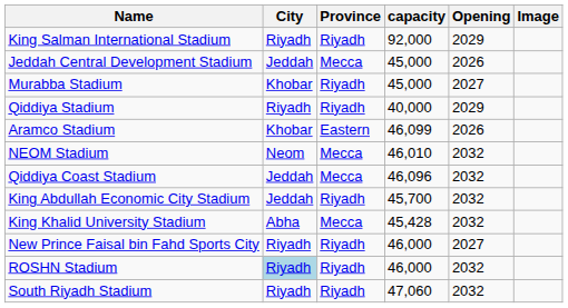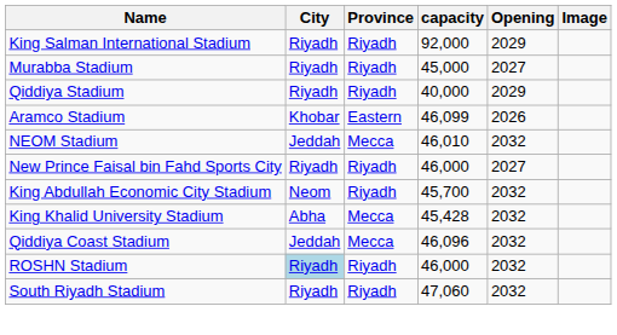 <table class="wikitable">
 <tr>
 <th>Name</th>
 <th>City</th>
 <th>Province</th>
 <th>capacity</th>
 <th>Opening</th>
 <th>Image</th>
 </tr>
 <tr>
 <td><a href='#'>King Salman International Stadium</a></td>
 <td><a href='#'>Riyadh</a></td>
 <td><a href='#'>Riyadh</a></td>
 <td>92,000</td>
 <td>2029</td>
 <td></td>
 </tr>
 <tr>
-<td><a href='#'>Jeddah Central Development Stadium</a></td>
-<td><a href='#'>Jeddah</a></td>
-<td><a href='#'>Mecca</a></td>
-<td>45,000</td>
-<td>2026</td>
-<td></td>
-</tr>
-<tr>
 <td><a href='#'>Murabba Stadium</a></td>
-<td><a href='#'>Khobar</a></td>
+<td><a href='#'>Riyadh</a></td>
 <td><a href='#'>Riyadh</a></td>
 <td>45,000</td>
 <td>2027</td>
 <td></td>
 </tr>
 <tr>
 <td><a href='#'>Qiddiya Stadium</a></td>
 <td><a href='#'>Riyadh</a></td>
 <td><a href='#'>Riyadh</a></td>
 <td>40,000</td>
 <td>2029</td>
 <td></td>
 </tr>
 <tr>
 <td><a href='#'>Aramco Stadium</a></td>
 <td><a href='#'>Khobar</a></td>
 <td><a href='#'>Eastern</a></td>
 <td>46,099</td>
 <td>2026</td>
 <td></td>
 </tr>
 <tr>
 <td><a href='#'>NEOM Stadium</a></td>
-<td><a href='#'>Neom</a></td>
+<td><a href='#'>Jeddah</a></td>
 <td><a href='#'>Mecca</a></td>
 <td>46,010</td>
 <td>2032</td>
 <td></td>
 </tr>
 <tr>
-<td><a href='#'>Qiddiya Coast Stadium</a></td>
-<td><a href='#'>Jeddah</a></td>
-<td><a href='#'>Mecca</a></td>
-<td>46,096</td>
-<td>2032</td>
+<td><a href='#'>New Prince Faisal bin Fahd Sports City</a></td>
+<td><a href='#'>Riyadh</a></td>
+<td><a href='#'>Riyadh</a></td>
+<td>46,000</td>
+<td>2027</td>
 <td></td>
 </tr>
 <tr>
 <td><a href='#'>King Abdullah Economic City Stadium</a></td>
-<td><a href='#'>Jeddah</a></td>
+<td><a href='#'>Neom</a></td>
 <td><a href='#'>Riyadh</a></td>
 <td>45,700</td>
 <td>2032</td>
 <td></td>
 </tr>
 <tr>
 <td><a href='#'>King Khalid University Stadium</a></td>
 <td><a href='#'>Abha</a></td>
 <td><a href='#'>Mecca</a></td>
 <td>45,428</td>
 <td>2032</td>
 <td></td>
 </tr>
 <tr>
-<td><a href='#'>New Prince Faisal bin Fahd Sports City</a></td>
-<td><a href='#'>Riyadh</a></td>
-<td><a href='#'>Riyadh</a></td>
-<td>46,000</td>
-<td>2027</td>
+<td><a href='#'>Qiddiya Coast Stadium</a></td>
+<td><a href='#'>Jeddah</a></td>
+<td><a href='#'>Mecca</a></td>
+<td>46,096</td>
+<td>2032</td>
 <td></td>
 </tr>
 <tr>
 <td><a href='#'>ROSHN Stadium</a></td>
 <td style="background: lightblue;"><a href='#'>Riyadh</a></td>
 <td><a href='#'>Riyadh</a></td>
 <td>46,000</td>
 <td>2032</td>
 <td></td>
 </tr>
 <tr>
 <td><a href='#'>South Riyadh Stadium</a></td>
 <td><a href='#'>Riyadh</a></td>
 <td><a href='#'>Riyadh</a></td>
 <td>47,060</td>
 <td>2032</td>
 <td></td>
 </tr>
 </table>
